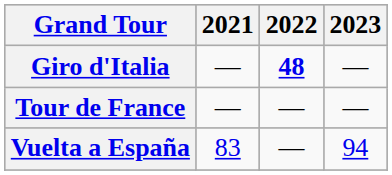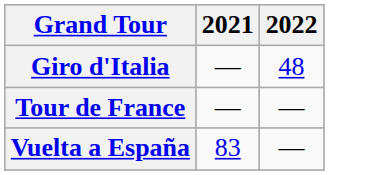 <table class="wikitable plainrowheaders">
 <tr>
 <th scope="col"><a href='#'>Grand Tour</a></th>
 <th scope="col">2021</th>
 <th scope="col">2022</th>
-<th scope="col">2023</th>
 </tr>
 <tr style="text-align:center;">
 <th scope="row"> <a href='#'>Giro d'Italia</a></th>
 <td>—</td>
-<td><strong><a href='#'>48</a></strong></td>
-<td>—</td>
+<td><a href='#'>48</a></td>
 </tr>
 <tr style="text-align:center;">
 <th scope="row"> <a href='#'>Tour de France</a></th>
-<td>—</td>
 <td>—</td>
 <td>—</td>
 </tr>
 <tr style="text-align:center;">
 <th scope="row"> <a href='#'>Vuelta a España</a></th>
 <td><a href='#'>83</a></td>
 <td>—</td>
-<td><a href='#'>94</a></td>
 </tr>
 </table>
